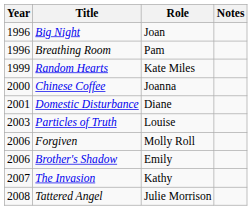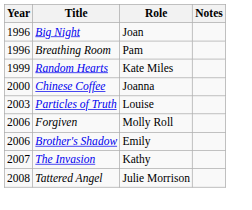 <table class="wikitable">
 <tr>
 <th>Year</th>
 <th>Title</th>
 <th>Role</th>
 <th>Notes</th>
 </tr>
 <tr>
 <td>1996</td>
 <td><em><a href='#'>Big Night</a></em></td>
 <td>Joan</td>
 <td></td>
 </tr>
 <tr>
 <td>1996</td>
 <td><em>Breathing Room</em></td>
 <td>Pam</td>
 <td></td>
 </tr>
 <tr>
 <td>1999</td>
 <td><em><a href='#'>Random Hearts</a></em></td>
 <td>Kate Miles</td>
 <td></td>
 </tr>
 <tr>
 <td>2000</td>
 <td><em><a href='#'>Chinese Coffee</a></em></td>
 <td>Joanna</td>
-<td></td>
-</tr>
-<tr>
-<td>2001</td>
-<td><em><a href='#'>Domestic Disturbance</a></em></td>
-<td>Diane</td>
 <td></td>
 </tr>
 <tr>
 <td>2003</td>
 <td><em><a href='#'>Particles of Truth</a></em></td>
 <td>Louise</td>
 <td></td>
 </tr>
 <tr>
 <td>2006</td>
 <td><em>Forgiven</em></td>
 <td>Molly Roll</td>
 <td></td>
 </tr>
 <tr>
 <td>2006</td>
 <td><em><a href='#'>Brother's Shadow</a></em></td>
 <td>Emily</td>
 <td></td>
 </tr>
 <tr>
 <td>2007</td>
 <td><em><a href='#'>The Invasion</a></em></td>
 <td>Kathy</td>
 <td></td>
 </tr>
 <tr>
 <td>2008</td>
 <td><em>Tattered Angel</em></td>
 <td>Julie Morrison</td>
 <td></td>
 </tr>
 </table>
